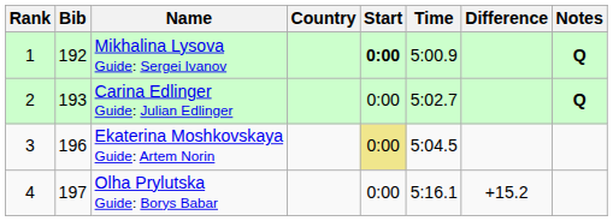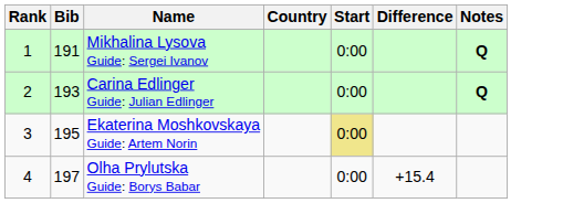 <table class="wikitable sortable" style="text-align:center">
 <tr>
 <th>Rank</th>
 <th>Bib</th>
 <th>Name</th>
 <th>Country</th>
 <th>Start</th>
-<th>Time</th>
 <th>Difference</th>
 <th>Notes</th>
 </tr>
 <tr bgcolor=ccffcc>
 <td>1</td>
-<td>192</td>
+<td>191</td>
 <td align=left><a href='#'>Mikhalina Lysova</a><br><small><a href='#'>Guide</a>: <a href='#'>Sergei Ivanov</a></small></td>
 <td align=left></td>
-<td><strong>0:00</strong></td>
-<td>5:00.9</td>
+<td>0:00</td>
 <td></td>
 <td><strong>Q</strong></td>
 </tr>
 <tr bgcolor=ccffcc>
 <td>2</td>
 <td>193</td>
 <td align=left><a href='#'>Carina Edlinger</a><br><small><a href='#'>Guide</a>: <a href='#'>Julian Edlinger</a></small></td>
 <td align=left></td>
 <td>0:00</td>
-<td>5:02.7</td>
 <td></td>
 <td><strong>Q</strong></td>
 </tr>
 <tr>
 <td>3</td>
-<td>196</td>
+<td>195</td>
 <td align=left><a href='#'>Ekaterina Moshkovskaya</a><br><small><a href='#'>Guide</a>: <a href='#'>Artem Norin</a></small></td>
 <td align=left></td>
 <td style="background: khaki;">0:00</td>
-<td>5:04.5</td>
 <td></td>
 <td></td>
 </tr>
 <tr>
 <td>4</td>
 <td>197</td>
 <td align=left><a href='#'>Olha Prylutska</a><br><small><a href='#'>Guide</a>: <a href='#'>Borys Babar</a></small></td>
 <td align=left></td>
 <td>0:00</td>
-<td>5:16.1</td>
-<td>+15.2</td>
+<td>+15.4</td>
 <td></td>
 </tr>
 </table>
